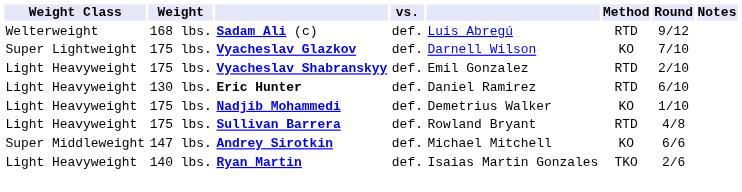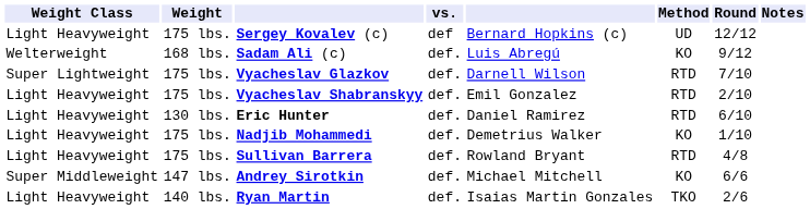 <table class="toccolours" style="font-size: 85%;">
 <tr>
 <th style="background:#e6e8fa; color:#000; text-align:center;">Weight Class</th>
 <th style="background:#e6e8fa; color:#000; text-align:center;">Weight</th>
 <th style="background:#e6e8fa; color:#000; text-align:center;"></th>
 <th style="background:#e6e8fa; color:#000; text-align:center;">vs.</th>
 <th style="background:#e6e8fa; color:#000; text-align:center;"></th>
 <th style="background:#e6e8fa; color:#000; text-align:center;">Method</th>
 <th style="background:#e6e8fa; color:#000; text-align:center;">Round</th>
 <th style="background:#e6e8fa; color:#000; text-align:center;">Notes</th>
 </tr>
 <tr>
+<td>Light Heavyweight</td>
+<td>175 lbs.</td>
+<td><strong><a href='#'>Sergey Kovalev</a></strong> (c)</td>
+<td>def</td>
+<td><a href='#'>Bernard Hopkins</a> (c)</td>
+<td align=center>UD</td>
+<td align=center>12/12</td>
+<td></td>
+</tr>
+<tr>
 <td>Welterweight</td>
 <td>168 lbs.</td>
 <td><strong><a href='#'>Sadam Ali</a></strong> (c)</td>
 <td>def.</td>
 <td><a href='#'>Luis Abregú</a></td>
-<td align=center>RTD</td>
+<td align=center>KO</td>
 <td align=center>9/12</td>
 <td></td>
 </tr>
 <tr>
 <td>Super Lightweight</td>
 <td>175 lbs.</td>
 <td><strong><a href='#'>Vyacheslav Glazkov</a></strong></td>
 <td>def.</td>
 <td><a href='#'>Darnell Wilson</a></td>
-<td align=center>KO</td>
+<td align=center>RTD</td>
 <td align=center>7/10</td>
 </tr>
 <tr>
 <td>Light Heavyweight</td>
 <td>175 lbs.</td>
 <td><strong><a href='#'>Vyacheslav Shabranskyy</a></strong></td>
 <td>def.</td>
 <td>Emil Gonzalez</td>
 <td align=center>RTD</td>
 <td align=center>2/10</td>
 </tr>
 <tr>
 <td>Light Heavyweight</td>
 <td>130 lbs.</td>
 <td><strong>Eric Hunter</strong></td>
 <td>def.</td>
 <td>Daniel Ramirez</td>
 <td align=center>RTD</td>
 <td align=center>6/10</td>
 </tr>
 <tr>
 <td>Light Heavyweight</td>
 <td>175 lbs.</td>
 <td><strong><a href='#'>Nadjib Mohammedi</a></strong></td>
 <td>def.</td>
 <td>Demetrius Walker</td>
 <td align=center>KO</td>
 <td align=center>1/10</td>
 </tr>
 <tr>
 <td>Light Heavyweight</td>
 <td>175 lbs.</td>
 <td><strong><a href='#'>Sullivan Barrera</a></strong></td>
 <td>def.</td>
 <td>Rowland Bryant</td>
 <td align=center>RTD</td>
 <td align=center>4/8</td>
 </tr>
 <tr>
 <td>Super Middleweight</td>
 <td>147 lbs.</td>
 <td><strong><a href='#'>Andrey Sirotkin</a></strong></td>
 <td>def.</td>
 <td>Michael Mitchell</td>
 <td align=center>KO</td>
 <td align=center>6/6</td>
 </tr>
 <tr>
 <td>Light Heavyweight</td>
 <td>140 lbs.</td>
 <td><strong><a href='#'>Ryan Martin</a></strong></td>
 <td>def.</td>
 <td>Isaias Martin Gonzales</td>
 <td align=center>TKO</td>
 <td align=center>2/6</td>
 </tr>
 </table>
